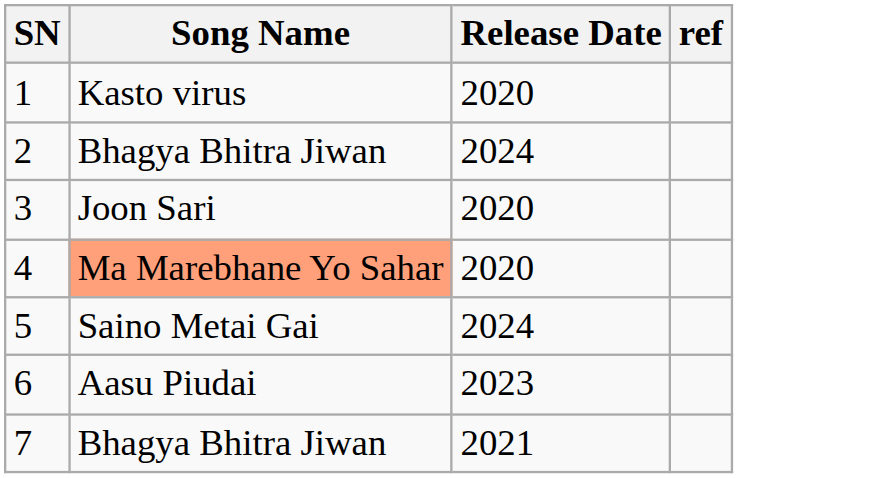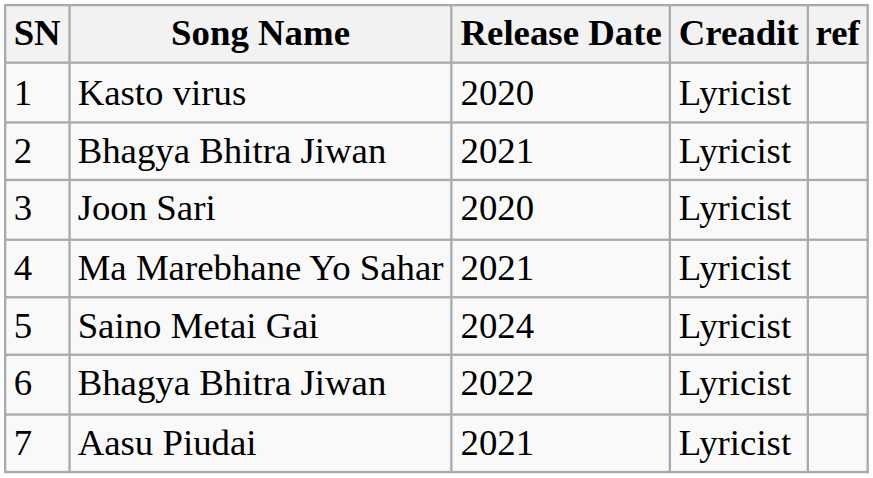 <table class="wikitable sortable">
 <tr>
 <th>SN</th>
 <th>Song Name</th>
 <th>Release Date</th>
+<th>Creadit</th>
 <th>ref</th>
 </tr>
 <tr>
 <td>1</td>
 <td>Kasto virus</td>
 <td>2020</td>
+<td>Lyricist</td>
 <td></td>
 </tr>
 <tr>
 <td>2</td>
 <td>Bhagya Bhitra Jiwan</td>
-<td>2024</td>
+<td>2021</td>
+<td>Lyricist</td>
 <td></td>
 </tr>
 <tr>
 <td>3</td>
 <td>Joon Sari</td>
 <td>2020</td>
+<td>Lyricist</td>
 <td></td>
 </tr>
 <tr>
 <td>4</td>
-<td style="background: lightsalmon;">Ma Marebhane Yo Sahar</td>
-<td>2020</td>
+<td>Ma Marebhane Yo Sahar</td>
+<td>2021</td>
+<td>Lyricist</td>
 <td></td>
 </tr>
 <tr>
 <td>5</td>
 <td>Saino Metai Gai</td>
 <td>2024</td>
+<td>Lyricist</td>
 <td></td>
 </tr>
 <tr>
 <td>6</td>
-<td>Aasu Piudai</td>
-<td>2023</td>
+<td>Bhagya Bhitra Jiwan</td>
+<td>2022</td>
+<td>Lyricist</td>
 <td></td>
 </tr>
 <tr>
 <td>7</td>
-<td>Bhagya Bhitra Jiwan</td>
+<td>Aasu Piudai</td>
 <td>2021</td>
+<td>Lyricist</td>
 <td></td>
 </tr>
 </table>
